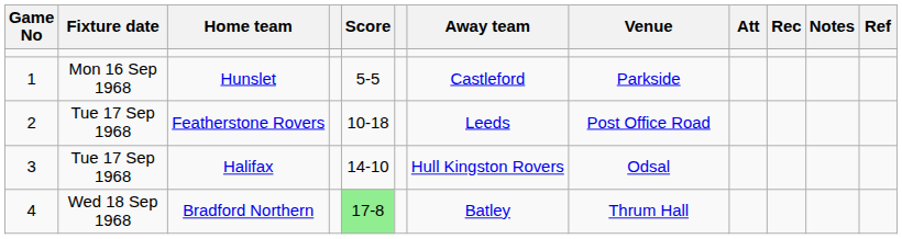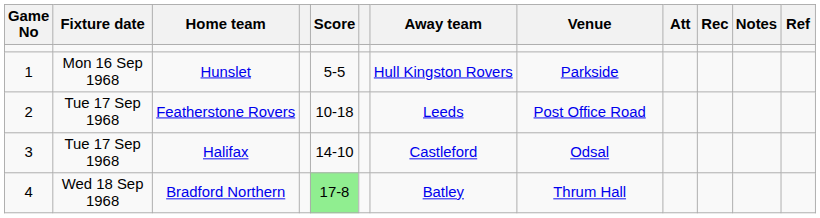 <table class="wikitable" style="text-align:center;">
 <tr>
 <th width=20 abbr="No">Game No</th>
 <th width=100 abbr="Date">Fixture date</th>
 <th width=150 abbr="Home team">Home team</th>
 <th width=5 abbr="space"></th>
 <th width=20 abbr="Score">Score</th>
 <th width=5 abbr="space"></th>
 <th width=150 abbr="Away team">Away team</th>
 <th width=150 abbr="Venue">Venue</th>
 <th width=30 abbr="Att">Att</th>
 <th width=30 abbr="Rec">Rec</th>
 <th width=20 abbr="Notes">Notes</th>
 <th width=30 abbr="Ref">Ref</th>
 </tr>
 <tr>
 <td></td>
 <td></td>
 <td></td>
 <td></td>
 <td></td>
 <td></td>
 <td></td>
 <td></td>
 <td></td>
 <td></td>
 <td></td>
 </tr>
 <tr>
 <td>1</td>
 <td>Mon 16 Sep 1968</td>
 <td><a href='#'>Hunslet</a></td>
 <td></td>
 <td>5-5</td>
 <td></td>
-<td><a href='#'>Castleford</a></td>
+<td><a href='#'>Hull Kingston Rovers</a></td>
 <td><a href='#'>Parkside</a></td>
 <td></td>
 <td></td>
 <td></td>
 <td></td>
 </tr>
 <tr>
 <td>2</td>
 <td>Tue 17 Sep 1968</td>
 <td><a href='#'>Featherstone Rovers</a></td>
 <td></td>
 <td>10-18</td>
 <td></td>
 <td><a href='#'>Leeds</a></td>
 <td><a href='#'>Post Office Road</a></td>
 <td></td>
 <td></td>
 <td></td>
 <td></td>
 </tr>
 <tr>
 <td>3</td>
 <td>Tue 17 Sep 1968</td>
 <td><a href='#'>Halifax</a></td>
 <td></td>
 <td>14-10</td>
 <td></td>
-<td><a href='#'>Hull Kingston Rovers</a></td>
+<td><a href='#'>Castleford</a></td>
 <td><a href='#'>Odsal</a></td>
 <td></td>
 <td></td>
 <td></td>
 <td></td>
 </tr>
 <tr>
 <td>4</td>
 <td>Wed 18 Sep 1968</td>
 <td><a href='#'>Bradford Northern</a></td>
 <td></td>
 <td style="background: lightgreen;">17-8</td>
 <td></td>
 <td><a href='#'>Batley</a></td>
 <td><a href='#'>Thrum Hall</a></td>
 <td></td>
 <td></td>
 <td></td>
 <td></td>
 </tr>
 </table>
